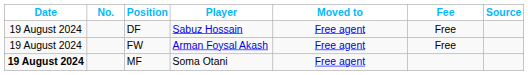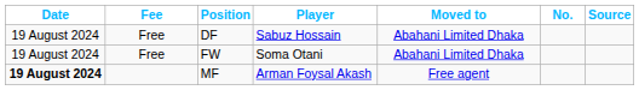 <table class="wikitable" style="text-align:center; ">
 <tr>
 <th style="background:#FFFFFF; color:#03b7ff; width:120px;">Date</th>
-<th style="background:#FFFFFF; color:#03b7ff; width:50px;">No.</th>
+<th style="background:#FFFFFF; color:#03b7ff; width:110px;">Fee</th>
 <th style="background:#FFFFFF; color:#03b7ff; width:50px;">Position</th>
 <th style="background:#FFFFFF; color:#03b7ff; width:150px;">Player</th>
 <th style="background:#FFFFFF; color:#03b7ff; width:200px;">Moved to</th>
-<th style="background:#FFFFFF; color:#03b7ff; width:110px;">Fee</th>
+<th style="background:#FFFFFF; color:#03b7ff; width:50px;">No.</th>
 <th style="background:#FFFFFF; color:#03b7ff; width:25px;">Source</th>
 </tr>
 <tr>
 <td align="center">19 August 2024</td>
-<td align="center"></td>
+<td>Free</td>
 <td align="left">DF</td>
 <td align="left"><a href='#'>Sabuz Hossain</a></td>
-<td><a href='#'>Free agent</a></td>
-<td>Free</td>
+<td align="center"><a href='#'>Abahani Limited Dhaka</a></td>
+<td align="center"></td>
 <td></td>
 </tr>
 <tr>
 <td>19 August 2024</td>
+<td>Free</td>
+<td align="left">FW</td>
+<td align="left"> Soma Otani</td>
+<td><a href='#'>Abahani Limited Dhaka</a></td>
 <td></td>
-<td align="left">FW</td>
-<td align="left"><a href='#'>Arman Foysal Akash</a></td>
-<td><a href='#'>Free agent</a></td>
-<td>Free</td>
 <td></td>
 </tr>
 <tr>
 <td><strong>19 August 2024</strong></td>
 <td></td>
 <td align="left">MF</td>
-<td align="left"> Soma Otani</td>
+<td align="left"><a href='#'>Arman Foysal Akash</a></td>
 <td><a href='#'>Free agent</a></td>
 <td></td>
 <td></td>
 </tr>
 </table>
